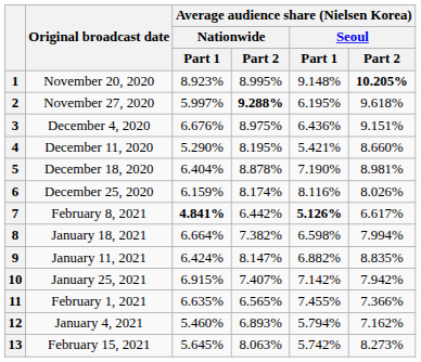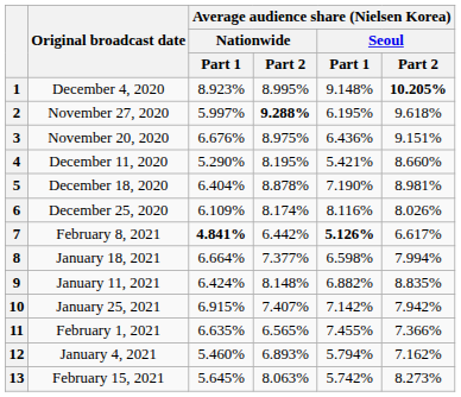 <table class="wikitable" style="text-align:center;max-width:600px; margin-left: auto; margin-right: auto; border: none;">
 <tr>
 </tr>
 <tr>
 <th rowspan=3></th>
 <th rowspan=3>Original broadcast date</th>
 <th colspan=4>Average audience share (Nielsen Korea)</th>
 </tr>
 <tr>
 <th colspan=2>Nationwide</th>
 <th colspan=2><a href='#'>Seoul</a></th>
 </tr>
 <tr>
 <th>Part 1</th>
 <th>Part 2</th>
 <th>Part 1</th>
 <th>Part 2</th>
 </tr>
 <tr>
 <th>1</th>
-<td>November 20, 2020</td>
+<td>December 4, 2020</td>
 <td>8.923%</td>
 <td>8.995%</td>
 <td>9.148%</td>
 <td><span><strong>10.205%</strong></span></td>
 </tr>
 <tr>
 <th>2</th>
 <td>November 27, 2020</td>
 <td>5.997%</td>
 <td><span><strong>9.288%</strong></span></td>
 <td>6.195%</td>
 <td>9.618%</td>
 </tr>
 <tr>
 <th>3</th>
-<td>December 4, 2020</td>
+<td>November 20, 2020</td>
 <td>6.676%</td>
 <td>8.975%</td>
 <td>6.436%</td>
 <td>9.151%</td>
 </tr>
 <tr>
 <th>4</th>
 <td>December 11, 2020</td>
 <td>5.290%</td>
 <td>8.195%</td>
 <td>5.421%</td>
 <td>8.660%</td>
 </tr>
 <tr>
 <th>5</th>
 <td>December 18, 2020</td>
 <td>6.404%</td>
 <td>8.878%</td>
 <td>7.190%</td>
 <td>8.981%</td>
 </tr>
 <tr>
 <th>6</th>
 <td>December 25, 2020</td>
-<td>6.159%</td>
+<td>6.109%</td>
 <td>8.174%</td>
 <td>8.116%</td>
 <td>8.026%</td>
 </tr>
 <tr>
 <th>7</th>
 <td>February 8, 2021</td>
 <td><span><strong>4.841%</strong></span></td>
 <td>6.442%</td>
 <td><span><strong>5.126%</strong></span></td>
 <td>6.617%</td>
 </tr>
 <tr>
 <th>8</th>
 <td>January 18, 2021</td>
 <td>6.664%</td>
-<td>7.382%</td>
+<td>7.377%</td>
 <td>6.598%</td>
 <td>7.994%</td>
 </tr>
 <tr>
 <th>9</th>
 <td>January 11, 2021</td>
 <td>6.424%</td>
-<td>8.147%</td>
+<td>8.148%</td>
 <td>6.882%</td>
 <td>8.835%</td>
 </tr>
 <tr>
 <th>10</th>
 <td>January 25, 2021</td>
 <td>6.915%</td>
 <td>7.407%</td>
 <td>7.142%</td>
 <td>7.942%</td>
 </tr>
 <tr>
 <th>11</th>
 <td>February 1, 2021</td>
 <td>6.635%</td>
 <td>6.565%</td>
 <td>7.455%</td>
 <td>7.366%</td>
 </tr>
 <tr>
 <th>12</th>
 <td>January 4, 2021</td>
 <td>5.460%</td>
 <td>6.893%</td>
 <td>5.794%</td>
 <td>7.162%</td>
 </tr>
 <tr>
 <th>13</th>
 <td>February 15, 2021</td>
 <td>5.645%</td>
 <td>8.063%</td>
 <td>5.742%</td>
 <td>8.273%</td>
 </tr>
 </table>
